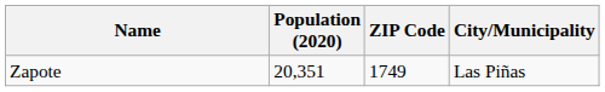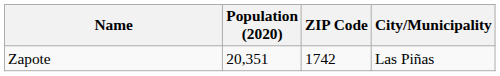 <table class="wikitable sortable">
 <tr>
 <th style="width: 220px;">Name</th>
 <th>Population<br>(2020)</th>
 <th>ZIP Code</th>
 <th>City/Municipality</th>
 </tr>
 <tr>
 <td>Zapote</td>
 <td>20,351</td>
-<td>1749</td>
+<td>1742</td>
 <td>Las Piñas</td>
 </tr>
 </table>
